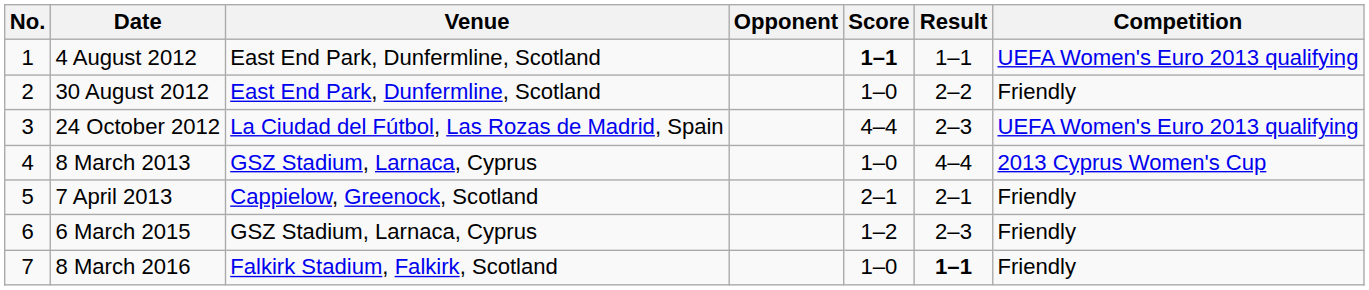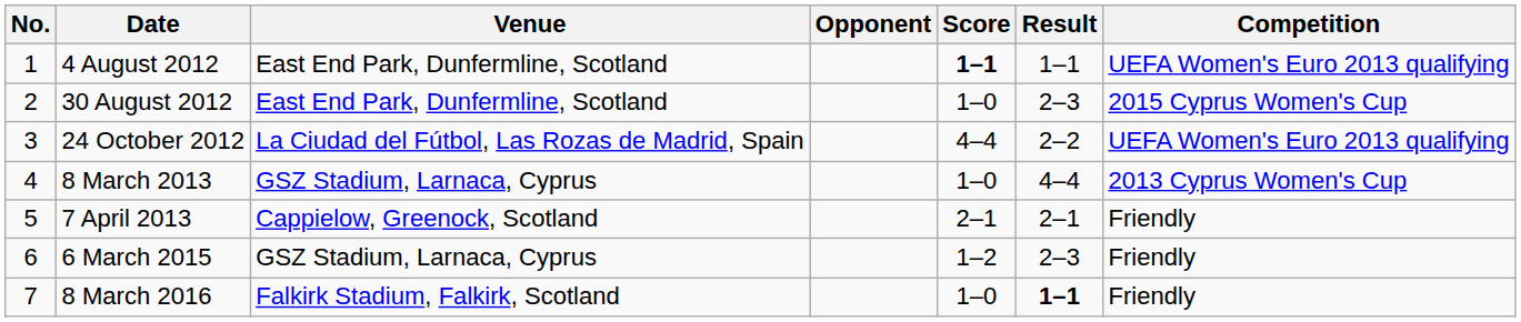 <table class="wikitable sortable">
 <tr>
 <th scope="col">No.</th>
 <th scope="col">Date</th>
 <th scope="col">Venue</th>
 <th scope="col">Opponent</th>
 <th scope="col">Score</th>
 <th scope="col">Result</th>
 <th scope="col">Competition</th>
 </tr>
 <tr>
 <td style="text-align:center">1</td>
 <td>4 August 2012</td>
 <td>East End Park, Dunfermline, Scotland</td>
 <td></td>
 <td style="text-align:center"><strong>1–1</strong></td>
 <td style="text-align:center">1–1</td>
 <td><a href='#'>UEFA Women's Euro 2013 qualifying</a></td>
 </tr>
 <tr>
 <td style="text-align:center">2</td>
 <td>30 August 2012</td>
 <td><a href='#'>East End Park</a>, <a href='#'>Dunfermline</a>, Scotland</td>
 <td></td>
 <td style="text-align:center">1–0</td>
-<td style="text-align:center">2–2</td>
-<td>Friendly</td>
+<td style="text-align:center">2–3</td>
+<td><a href='#'>2015 Cyprus Women's Cup</a></td>
 </tr>
 <tr>
 <td style="text-align:center">3</td>
 <td>24 October 2012</td>
 <td><a href='#'>La Ciudad del Fútbol</a>, <a href='#'>Las Rozas de Madrid</a>, Spain</td>
 <td></td>
 <td style="text-align:center">4–4</td>
-<td style="text-align:center">2–3</td>
+<td style="text-align:center">2–2</td>
 <td><a href='#'>UEFA Women's Euro 2013 qualifying</a></td>
 </tr>
 <tr>
 <td style="text-align:center">4</td>
 <td>8 March 2013</td>
 <td><a href='#'>GSZ Stadium</a>, <a href='#'>Larnaca</a>, Cyprus</td>
 <td></td>
 <td style="text-align:center">1–0</td>
 <td style="text-align:center">4–4</td>
 <td><a href='#'>2013 Cyprus Women's Cup</a></td>
 </tr>
 <tr>
 <td style="text-align:center">5</td>
 <td>7 April 2013</td>
 <td><a href='#'>Cappielow</a>, <a href='#'>Greenock</a>, Scotland</td>
 <td></td>
 <td style="text-align:center">2–1</td>
 <td style="text-align:center">2–1</td>
 <td>Friendly</td>
 </tr>
 <tr>
 <td style="text-align:center">6</td>
 <td>6 March 2015</td>
 <td>GSZ Stadium, Larnaca, Cyprus</td>
 <td></td>
 <td style="text-align:center">1–2</td>
 <td style="text-align:center">2–3</td>
 <td>Friendly</td>
 </tr>
 <tr>
 <td style="text-align:center">7</td>
 <td>8 March 2016</td>
 <td><a href='#'>Falkirk Stadium</a>, <a href='#'>Falkirk</a>, Scotland</td>
 <td></td>
 <td style="text-align:center">1–0</td>
 <td style="text-align:center"><strong>1–1</strong></td>
 <td>Friendly</td>
 </tr>
 </table>
